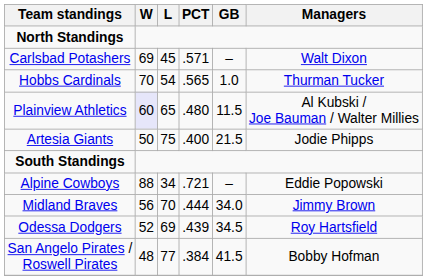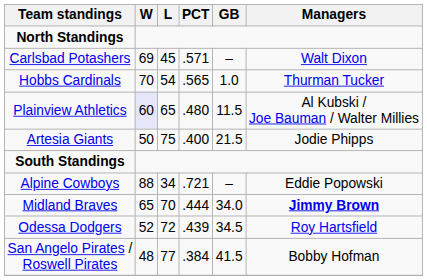 <table class="wikitable">
 <tr>
 <th>Team standings</th>
 <th>W</th>
 <th>L</th>
 <th>PCT</th>
 <th>GB</th>
 <th>Managers</th>
 </tr>
 <tr align=center>
 <td><strong>North Standings</strong></td>
 </tr>
 <tr align=center>
 <td><a href='#'>Carlsbad Potashers</a></td>
 <td>69</td>
 <td>45</td>
 <td>.571</td>
 <td>–</td>
 <td><a href='#'>Walt Dixon</a></td>
 </tr>
 <tr align=center>
 <td><a href='#'>Hobbs Cardinals</a></td>
 <td>70</td>
 <td>54</td>
 <td>.565</td>
 <td>1.0</td>
 <td><a href='#'>Thurman Tucker</a></td>
 </tr>
 <tr align=center>
 <td><a href='#'>Plainview Athletics</a></td>
 <td style="background: lavender;">60</td>
 <td>65</td>
 <td>.480</td>
 <td>11.5</td>
 <td>Al Kubski  /<br> <a href='#'>Joe Bauman</a> /  Walter Millies</td>
 </tr>
 <tr align=center>
 <td><a href='#'>Artesia Giants</a></td>
 <td>50</td>
 <td>75</td>
 <td>.400</td>
 <td>21.5</td>
 <td>Jodie Phipps</td>
 </tr>
 <tr align=center>
 <td><strong>South Standings</strong></td>
 </tr>
 <tr align=center>
 <td><a href='#'>Alpine Cowboys</a></td>
 <td>88</td>
 <td>34</td>
 <td>.721</td>
 <td>–</td>
 <td>Eddie Popowski</td>
 </tr>
 <tr align=center>
 <td><a href='#'>Midland Braves</a></td>
-<td>56</td>
+<td>65</td>
 <td>70</td>
 <td>.444</td>
 <td>34.0</td>
-<td><a href='#'>Jimmy Brown</a></td>
+<td><strong><a href='#'>Jimmy Brown</a></strong></td>
 </tr>
 <tr align=center>
 <td><a href='#'>Odessa Dodgers</a></td>
 <td>52</td>
-<td>69</td>
+<td>72</td>
 <td>.439</td>
 <td>34.5</td>
 <td><a href='#'>Roy Hartsfield</a></td>
 </tr>
 <tr align=center>
 <td><a href='#'>San Angelo Pirates</a> / <br><a href='#'>Roswell Pirates</a></td>
 <td>48</td>
 <td>77</td>
 <td>.384</td>
 <td>41.5</td>
 <td>Bobby Hofman</td>
 </tr>
 <tr align=center>
 </tr>
 </table>
